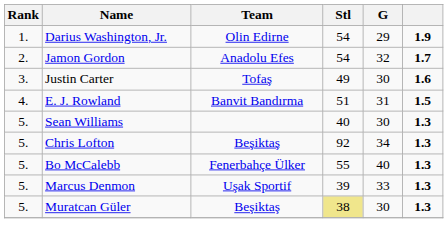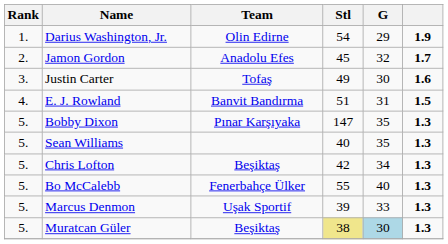 <table class="wikitable" style="text-align: center;">
 <tr>
 <th>Rank</th>
 <th width=170>Name</th>
 <th width=150>Team</th>
 <th width=40>Stl</th>
 <th width=40>G</th>
 <th width=40></th>
 </tr>
 <tr>
 <td>1.</td>
 <td align="left"> <a href='#'>Darius Washington, Jr.</a></td>
 <td><a href='#'>Olin Edirne</a></td>
 <td>54</td>
 <td>29</td>
 <td><strong>1.9</strong></td>
 </tr>
 <tr>
 <td>2.</td>
 <td align="left"> <a href='#'>Jamon Gordon</a></td>
 <td><a href='#'>Anadolu Efes</a></td>
-<td>54</td>
+<td>45</td>
 <td>32</td>
 <td><strong>1.7</strong></td>
 </tr>
 <tr>
 <td>3.</td>
 <td align="left"> Justin Carter</td>
 <td><a href='#'>Tofaş</a></td>
 <td>49</td>
 <td>30</td>
 <td><strong>1.6</strong></td>
 </tr>
 <tr>
 <td>4.</td>
 <td align="left"> <a href='#'>E. J. Rowland</a></td>
 <td><a href='#'>Banvit Bandırma</a></td>
 <td>51</td>
 <td>31</td>
 <td><strong>1.5</strong></td>
 </tr>
 <tr>
 <td>5.</td>
+<td align="left"> <a href='#'>Bobby Dixon</a></td>
+<td><a href='#'>Pınar Karşıyaka</a></td>
+<td>147</td>
+<td>35</td>
+<td><strong>1.3</strong></td>
+</tr>
+<tr>
+<td>5.</td>
 <td align="left"> <a href='#'>Sean Williams</a></td>
 <td></td>
 <td>40</td>
-<td>30</td>
+<td>35</td>
 <td><strong>1.3</strong></td>
 </tr>
 <tr>
 <td>5.</td>
 <td align="left"> <a href='#'>Chris Lofton</a></td>
 <td><a href='#'>Beşiktaş</a></td>
-<td>92</td>
+<td>42</td>
 <td>34</td>
 <td><strong>1.3</strong></td>
 </tr>
 <tr>
 <td>5.</td>
 <td align="left"> <a href='#'>Bo McCalebb</a></td>
 <td><a href='#'>Fenerbahçe Ülker</a></td>
 <td>55</td>
 <td>40</td>
 <td><strong>1.3</strong></td>
 </tr>
 <tr>
 <td>5.</td>
 <td align="left"> <a href='#'>Marcus Denmon</a></td>
 <td><a href='#'>Uşak Sportif</a></td>
 <td>39</td>
 <td>33</td>
 <td><strong>1.3</strong></td>
 </tr>
 <tr>
 <td>5.</td>
 <td align="left"> <a href='#'>Muratcan Güler</a></td>
 <td><a href='#'>Beşiktaş</a></td>
 <td style="background: khaki;">38</td>
-<td>30</td>
+<td style="background: lightblue;">30</td>
 <td><strong>1.3</strong></td>
 </tr>
 <tr>
 </tr>
 </table>
